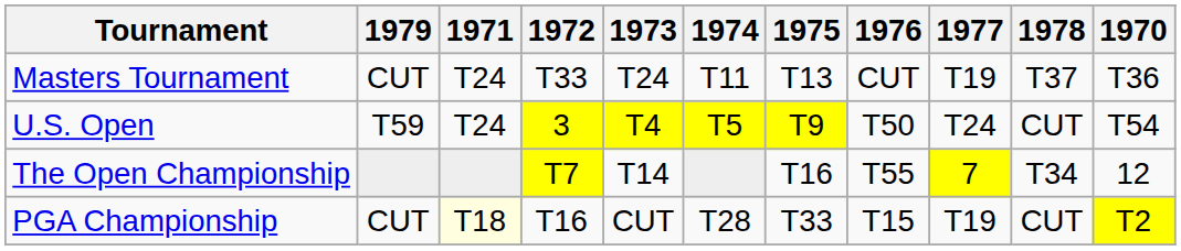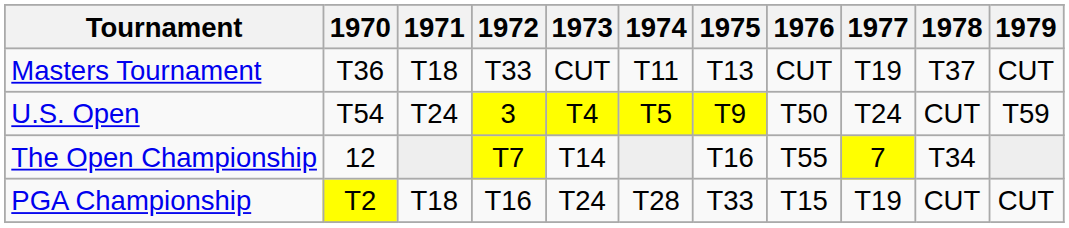 <table class="wikitable" style="font-size:95%;text-align:center;">
 <tr>
 <th>Tournament</th>
-<th>1979</th>
+<th>1970</th>
 <th>1971</th>
 <th>1972</th>
 <th>1973</th>
 <th>1974</th>
 <th>1975</th>
 <th>1976</th>
 <th>1977</th>
 <th>1978</th>
-<th>1970</th>
+<th>1979</th>
 </tr>
 <tr>
 <td align=left><a href='#'>Masters Tournament</a></td>
+<td>T36</td>
+<td>T18</td>
+<td>T33</td>
 <td>CUT</td>
-<td>T24</td>
-<td>T33</td>
-<td>T24</td>
 <td>T11</td>
 <td>T13</td>
 <td>CUT</td>
 <td>T19</td>
 <td>T37</td>
-<td>T36</td>
+<td>CUT</td>
 </tr>
 <tr>
 <td align=left><a href='#'>U.S. Open</a></td>
-<td>T59</td>
+<td>T54</td>
 <td>T24</td>
 <td style="background:yellow;">3</td>
 <td style="background:yellow;">T4</td>
 <td style="background:yellow;">T5</td>
 <td style="background:yellow;">T9</td>
 <td>T50</td>
 <td>T24</td>
 <td>CUT</td>
-<td>T54</td>
+<td>T59</td>
 </tr>
 <tr>
 <td align=left><a href='#'>The Open Championship</a></td>
-<td style="background:#eeeeee;"></td>
+<td>12</td>
 <td style="background:#eeeeee;"></td>
 <td style="background:yellow;">T7</td>
 <td>T14</td>
 <td style="background:#eeeeee;"></td>
 <td>T16</td>
 <td>T55</td>
 <td style="background:yellow;">7</td>
 <td>T34</td>
-<td>12</td>
+<td style="background:#eeeeee;"></td>
 </tr>
 <tr>
 <td align=left><a href='#'>PGA Championship</a></td>
-<td>CUT</td>
-<td style="background: lightyellow;">T18</td>
+<td style="background:yellow;">T2</td>
+<td>T18</td>
 <td>T16</td>
-<td>CUT</td>
+<td>T24</td>
 <td>T28</td>
 <td>T33</td>
 <td>T15</td>
 <td>T19</td>
 <td>CUT</td>
-<td style="background:yellow;">T2</td>
+<td>CUT</td>
 </tr>
 </table>
